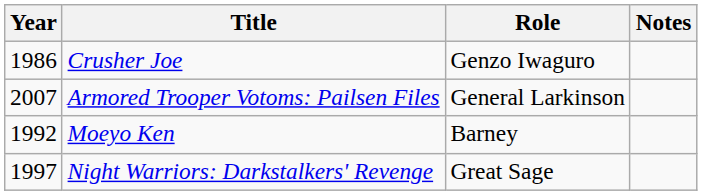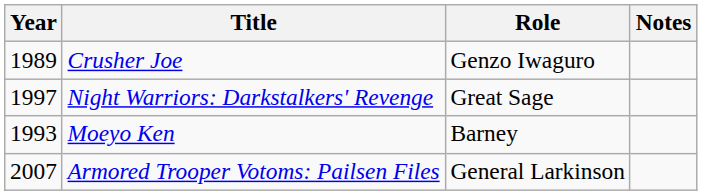 <table class="wikitable sortable plainrowheaders">
 <tr>
 <th>Year</th>
 <th>Title</th>
 <th>Role</th>
 <th class="unsortable">Notes</th>
 </tr>
 <tr>
-<td>1986</td>
+<td>1989</td>
 <td><em><a href='#'>Crusher Joe</a> </em></td>
 <td>Genzo Iwaguro</td>
+<td></td>
+</tr>
+<tr>
+<td>1997</td>
+<td><em><a href='#'>Night Warriors: Darkstalkers' Revenge</a></em></td>
+<td>Great Sage</td>
+<td></td>
+</tr>
+<tr>
+<td>1993</td>
+<td><em><a href='#'>Moeyo Ken</a></em></td>
+<td>Barney</td>
 <td></td>
 </tr>
 <tr>
 <td>2007</td>
 <td><em><a href='#'>Armored Trooper Votoms: Pailsen Files</a></em></td>
 <td>General Larkinson</td>
 <td></td>
 </tr>
-<tr>
-<td>1992</td>
-<td><em><a href='#'>Moeyo Ken</a></em></td>
-<td>Barney</td>
-<td></td>
-</tr>
-<tr>
-<td>1997</td>
-<td><em><a href='#'>Night Warriors: Darkstalkers' Revenge</a></em></td>
-<td>Great Sage</td>
-<td></td>
-</tr>
 </table>
